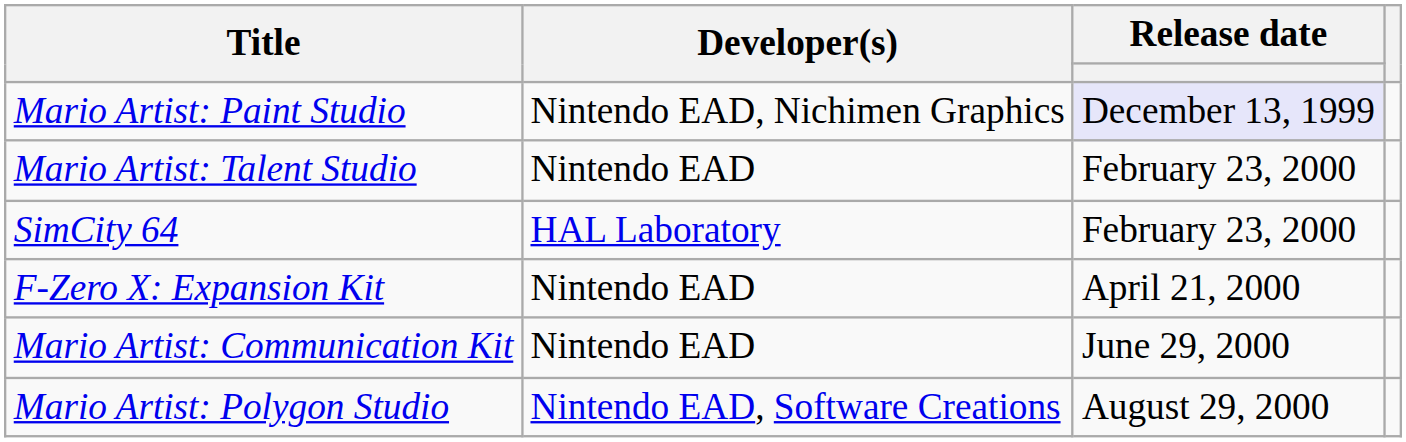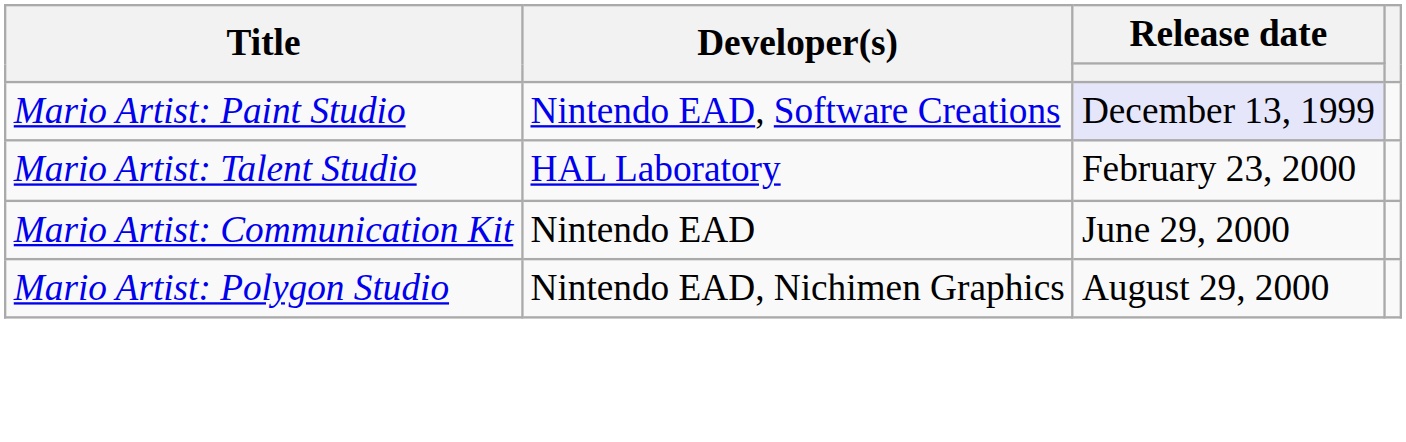 <table class="wikitable plainrowheaders sortable">
 <tr>
 <th rowspan="2">Title</th>
 <th rowspan="2">Developer(s)</th>
 <th colspan="1">Release date</th>
 <th rowspan="2"></th>
 </tr>
 <tr>
 <th data-sort-type="date"></th>
 </tr>
 <tr>
 <td><em><a href='#'>Mario Artist: Paint Studio</a></em></td>
-<td>Nintendo EAD, Nichimen Graphics</td>
+<td><a href='#'>Nintendo EAD</a>, <a href='#'>Software Creations</a></td>
 <td style="background: lavender;">December 13, 1999</td>
 <td></td>
 </tr>
 <tr>
 <td><em><a href='#'>Mario Artist: Talent Studio</a></em></td>
-<td>Nintendo EAD</td>
-<td>February 23, 2000</td>
-<td></td>
-</tr>
-<tr>
-<td><em><a href='#'>SimCity 64</a></em></td>
 <td><a href='#'>HAL Laboratory</a></td>
 <td>February 23, 2000</td>
-<td></td>
-</tr>
-<tr>
-<td><em><a href='#'>F-Zero X: Expansion Kit</a></em></td>
-<td>Nintendo EAD</td>
-<td>April 21, 2000</td>
 <td></td>
 </tr>
 <tr>
 <td><em><a href='#'>Mario Artist: Communication Kit</a></em></td>
 <td>Nintendo EAD</td>
 <td>June 29, 2000</td>
 <td></td>
 </tr>
 <tr>
 <td><em><a href='#'>Mario Artist: Polygon Studio</a></em></td>
-<td><a href='#'>Nintendo EAD</a>, <a href='#'>Software Creations</a></td>
+<td>Nintendo EAD, Nichimen Graphics</td>
 <td>August 29, 2000</td>
 <td></td>
 </tr>
 </table>
